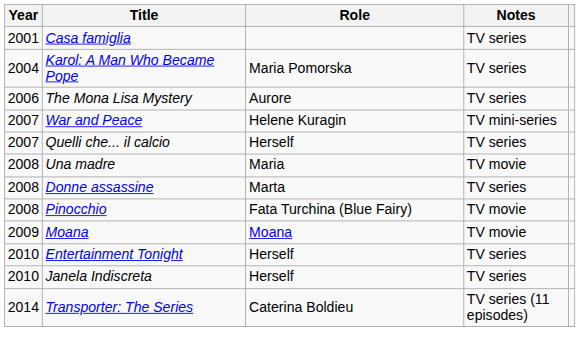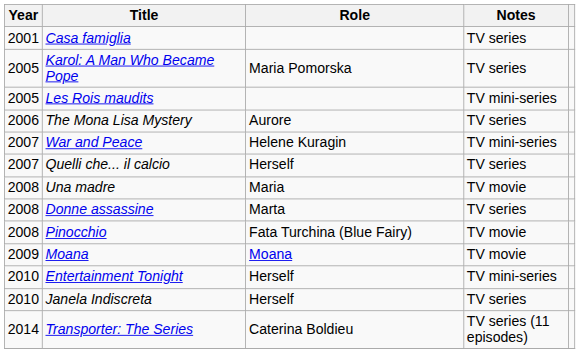 <table class="wikitable plainrowheaders sortable">
 <tr>
 <th scope="col">Year</th>
 <th scope="col" style="width: 14em;">Title</th>
 <th scope="col" style="width: 15em;">Role</th>
 <th scope="col" style="width: 7em;" class="unsortable">Notes</th>
 <th scope="col" class="unsortable"></th>
 </tr>
 <tr>
 <td>2001</td>
 <td><em><a href='#'>Casa famiglia</a></em></td>
 <td></td>
 <td>TV series</td>
 <td></td>
 </tr>
 <tr>
-<td>2004</td>
+<td>2005</td>
 <td><em><a href='#'>Karol: A Man Who Became Pope</a></em></td>
 <td>Maria Pomorska</td>
 <td>TV series</td>
+<td></td>
+</tr>
+<tr>
+<td>2005</td>
+<td><em><a href='#'>Les Rois maudits</a></em></td>
+<td></td>
+<td>TV mini-series</td>
 <td></td>
 </tr>
 <tr>
 <td>2006</td>
 <td><em>The Mona Lisa Mystery</em></td>
 <td>Aurore</td>
 <td>TV series</td>
 <td></td>
 </tr>
 <tr>
 <td>2007</td>
 <td><em><a href='#'>War and Peace</a></em></td>
 <td>Helene Kuragin</td>
 <td>TV mini-series</td>
 <td></td>
 </tr>
 <tr>
 <td>2007</td>
 <td><em>Quelli che... il calcio</em></td>
 <td>Herself</td>
 <td>TV series</td>
 <td></td>
 </tr>
 <tr>
 <td>2008</td>
 <td><em>Una madre</em></td>
 <td>Maria</td>
 <td>TV movie</td>
 <td></td>
 </tr>
 <tr>
 <td>2008</td>
 <td><em><a href='#'>Donne assassine</a></em></td>
 <td>Marta</td>
 <td>TV series</td>
 <td></td>
 </tr>
 <tr>
 <td>2008</td>
 <td><em><a href='#'>Pinocchio</a></em></td>
 <td>Fata Turchina (Blue Fairy)</td>
 <td>TV movie</td>
 <td></td>
 </tr>
 <tr>
 <td>2009</td>
 <td><em><a href='#'>Moana</a></em></td>
 <td><a href='#'>Moana</a></td>
 <td>TV movie</td>
 <td></td>
 </tr>
 <tr>
 <td>2010</td>
 <td><em><a href='#'>Entertainment Tonight</a></em></td>
 <td>Herself</td>
-<td>TV series</td>
+<td>TV mini-series</td>
 <td></td>
 </tr>
 <tr>
 <td>2010</td>
 <td><em>Janela Indiscreta</em></td>
 <td>Herself</td>
 <td>TV series</td>
 <td></td>
 </tr>
 <tr>
 <td>2014</td>
 <td><em><a href='#'>Transporter: The Series</a></em></td>
 <td>Caterina Boldieu</td>
 <td>TV series (11 episodes)</td>
 <td></td>
 </tr>
 <tr>
 </tr>
 </table>
